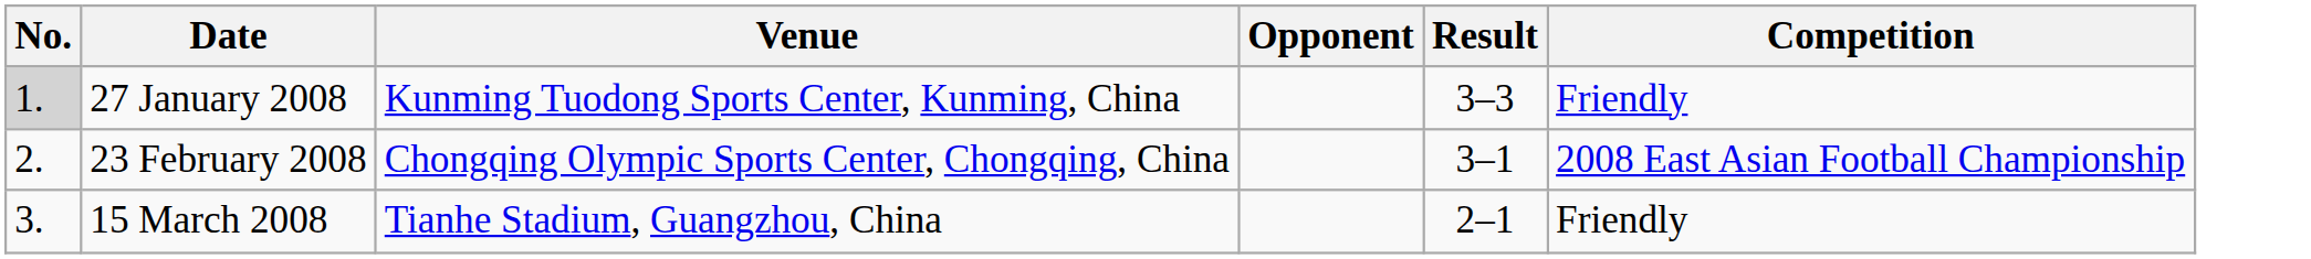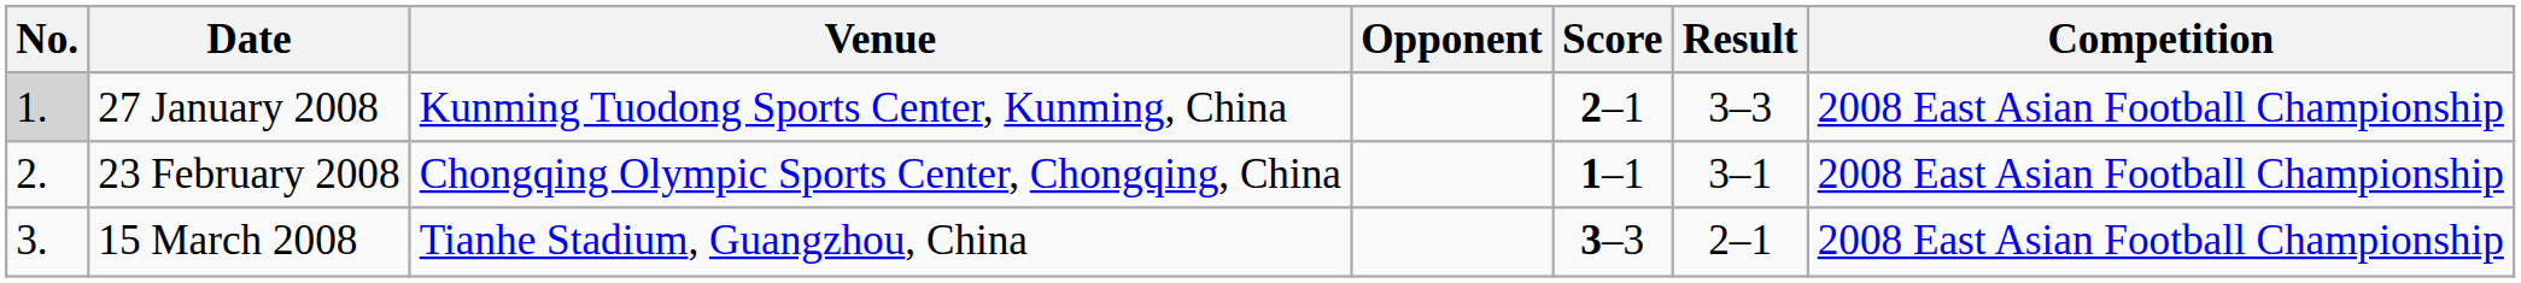 <table class="wikitable">
 <tr>
 <th>No.</th>
 <th>Date</th>
 <th>Venue</th>
 <th>Opponent</th>
+<th>Score</th>
 <th>Result</th>
 <th>Competition</th>
 </tr>
 <tr>
 <td style="background: lightgrey;">1.</td>
 <td>27 January 2008</td>
 <td><a href='#'>Kunming Tuodong Sports Center</a>, <a href='#'>Kunming</a>, China</td>
 <td></td>
+<td align=center><strong>2</strong>–1</td>
 <td align=center>3–3</td>
-<td><a href='#'>Friendly</a></td>
+<td><a href='#'>2008 East Asian Football Championship</a></td>
 </tr>
 <tr>
 <td>2.</td>
 <td>23 February 2008</td>
 <td><a href='#'>Chongqing Olympic Sports Center</a>, <a href='#'>Chongqing</a>, China</td>
 <td></td>
+<td align=center><strong>1</strong>–1</td>
 <td align=center>3–1</td>
 <td><a href='#'>2008 East Asian Football Championship</a></td>
 </tr>
 <tr>
 <td>3.</td>
 <td>15 March 2008</td>
 <td><a href='#'>Tianhe Stadium</a>, <a href='#'>Guangzhou</a>, China</td>
 <td></td>
+<td align=center><strong>3</strong>–3</td>
 <td align=center>2–1</td>
-<td>Friendly</td>
+<td><a href='#'>2008 East Asian Football Championship</a></td>
 </tr>
 </table>
